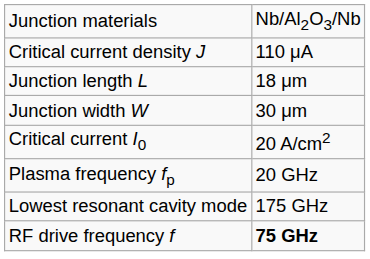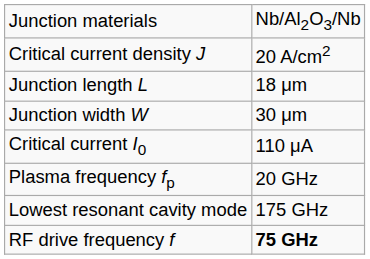 <table class="wikitable" style="text-align:left;">
 <tr>
 <td>Junction materials</td>
 <td>Nb/Al<sub>2</sub>O<sub>3</sub>/Nb</td>
 </tr>
 <tr>
 <td>Critical current density <em>J</em></td>
-<td>110 μA</td>
+<td>20 A/cm<sup>2</sup></td>
 </tr>
 <tr>
 <td>Junction length <em>L</em></td>
 <td>18 μm</td>
 </tr>
 <tr>
 <td>Junction width <em>W</em></td>
 <td>30 μm</td>
 </tr>
 <tr>
 <td>Critical current <em>I</em><sub>0</sub></td>
-<td>20 A/cm<sup>2</sup></td>
+<td>110 μA</td>
 </tr>
 <tr>
 <td>Plasma frequency <em>f</em><sub>p</sub></td>
 <td>20 GHz</td>
 </tr>
 <tr>
 <td>Lowest resonant cavity mode</td>
 <td>175 GHz</td>
 </tr>
 <tr>
 <td>RF drive frequency <em>f</em></td>
 <td><strong>75 GHz</strong></td>
 </tr>
 </table>
